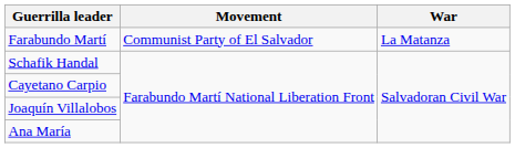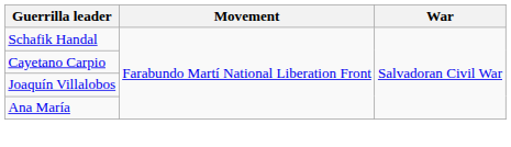 <table class="wikitable">
 <tr>
 <th>Guerrilla leader</th>
 <th>Movement</th>
 <th>War</th>
-</tr>
-<tr>
-<td><a href='#'>Farabundo Martí</a></td>
-<td><a href='#'>Communist Party of El Salvador</a></td>
-<td><a href='#'>La Matanza</a></td>
 </tr>
 <tr>
 <td><a href='#'>Schafik Handal</a></td>
 <td rowspan="4"><a href='#'>Farabundo Martí National Liberation Front</a></td>
 <td rowspan="4"><a href='#'>Salvadoran Civil War</a></td>
 </tr>
 <tr>
 <td><a href='#'>Cayetano Carpio</a></td>
 </tr>
 <tr>
 <td><a href='#'>Joaquín Villalobos</a></td>
 </tr>
 <tr>
 <td><a href='#'>Ana María</a></td>
 </tr>
 </table>
